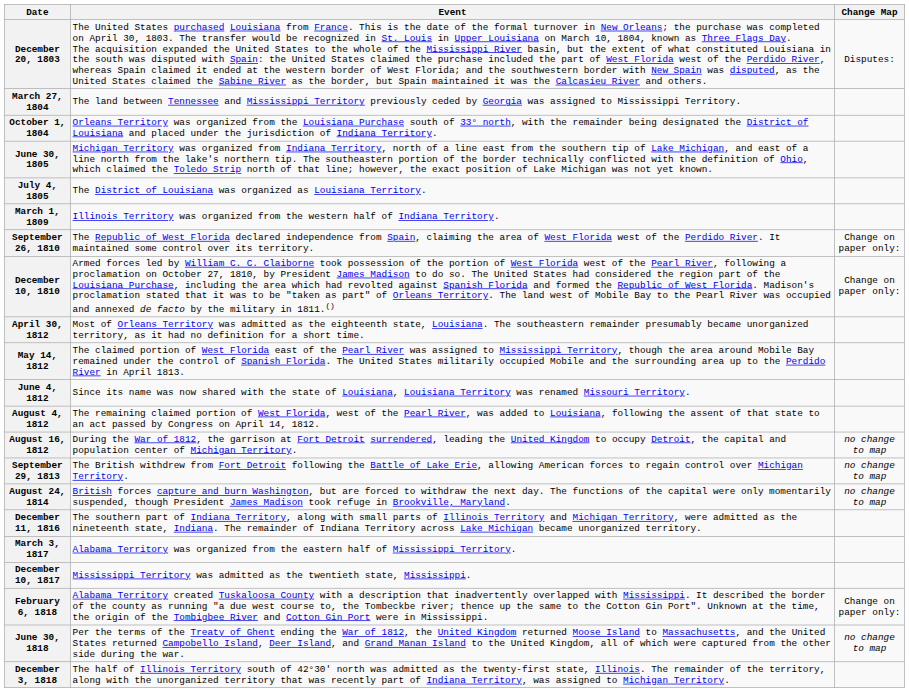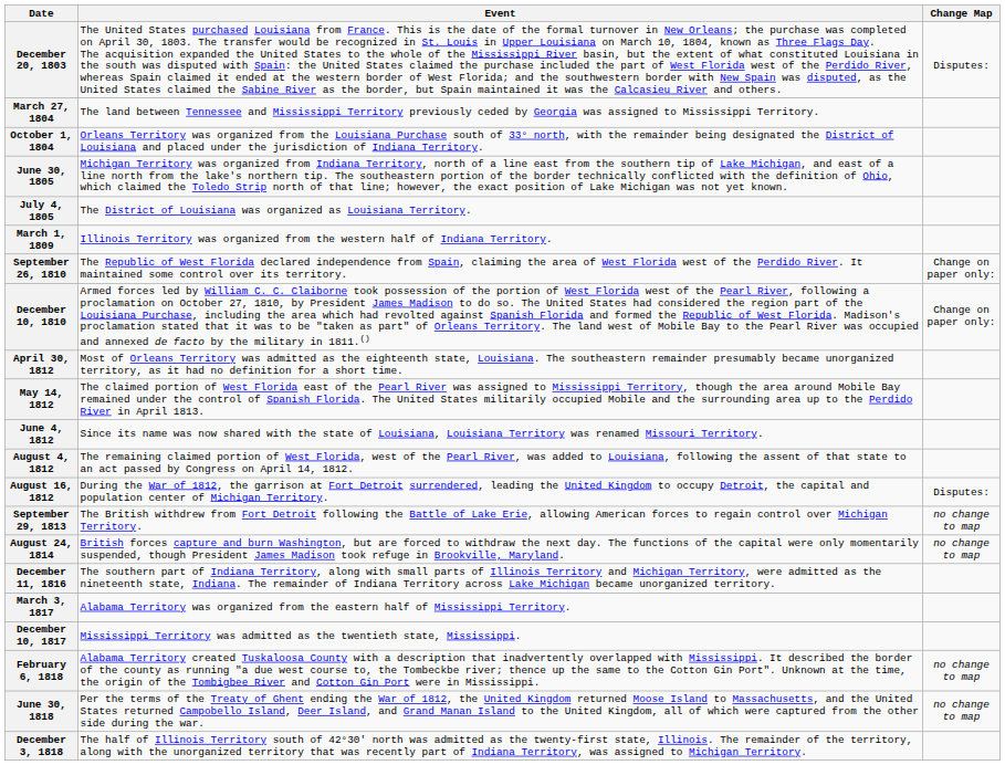 <table class="wikitable plainrowheaders">
 <tr>
 <th scope="col">Date</th>
 <th scope="col">Event</th>
 <th scope="col">Change Map</th>
 </tr>
 <tr>
 <th scope=row>December 20, 1803</th>
 <td>The United States <a href='#'>purchased</a> <a href='#'>Louisiana</a> from <a href='#'>France</a>. This is the date of the formal turnover in <a href='#'>New Orleans</a>; the purchase was completed on April 30, 1803. The transfer would be recognized in <a href='#'>St. Louis</a> in <a href='#'>Upper Louisiana</a> on March 10, 1804, known as <a href='#'>Three Flags Day</a>.<br>The acquisition expanded the United States to the whole of the <a href='#'>Mississippi River</a> basin, but the extent of what constituted Louisiana in the south was disputed with <a href='#'>Spain</a>: the United States claimed the purchase included the part of <a href='#'>West Florida</a> west of the <a href='#'>Perdido River</a>, whereas Spain claimed it ended at the western border of West Florida; and the southwestern border with <a href='#'>New Spain</a> was <a href='#'>disputed</a>, as the United States claimed the <a href='#'>Sabine River</a> as the border, but Spain maintained it was the <a href='#'>Calcasieu River</a> and others.</td>
 <td align="center"><br><br>Disputes:<br><br></td>
 </tr>
 <tr>
 <th scope=row>March 27, 1804</th>
 <td>The land between <a href='#'>Tennessee</a> and <a href='#'>Mississippi Territory</a> previously ceded by <a href='#'>Georgia</a> was assigned to Mississippi Territory.</td>
 <td></td>
 </tr>
 <tr>
 <th scope=row>October 1, 1804</th>
 <td><a href='#'>Orleans Territory</a> was organized from the <a href='#'>Louisiana Purchase</a> south of <a href='#'>33° north</a>, with the remainder being designated the <a href='#'>District of Louisiana</a> and placed under the jurisdiction of <a href='#'>Indiana Territory</a>.</td>
 <td></td>
 </tr>
 <tr>
 <th scope=row>June 30, 1805</th>
 <td><a href='#'>Michigan Territory</a> was organized from <a href='#'>Indiana Territory</a>, north of a line east from the southern tip of <a href='#'>Lake Michigan</a>, and east of a line north from the lake's northern tip. The southeastern portion of the border technically conflicted with the definition of <a href='#'>Ohio</a>, which claimed the <a href='#'>Toledo Strip</a> north of that line; however, the exact position of Lake Michigan was not yet known.</td>
 <td></td>
 </tr>
 <tr>
 <th scope=row>July 4, 1805</th>
 <td>The <a href='#'>District of Louisiana</a> was organized as <a href='#'>Louisiana Territory</a>.</td>
 <td></td>
 </tr>
 <tr>
 <th scope=row>March 1, 1809</th>
 <td><a href='#'>Illinois Territory</a> was organized from the western half of <a href='#'>Indiana Territory</a>.</td>
 <td></td>
 </tr>
 <tr>
 <th scope=row>September 26, 1810</th>
 <td>The <a href='#'>Republic of West Florida</a> declared independence from <a href='#'>Spain</a>, claiming the area of <a href='#'>West Florida</a> west of the <a href='#'>Perdido River</a>. It maintained some control over its territory.</td>
 <td align="center">Change on paper only:<br></td>
 </tr>
 <tr>
 <th scope=row>December 10, 1810</th>
 <td>Armed forces led by <a href='#'>William C. C. Claiborne</a> took possession of the portion of <a href='#'>West Florida</a> west of the <a href='#'>Pearl River</a>, following a proclamation on October 27, 1810, by President <a href='#'>James Madison</a> to do so. The United States had considered the region part of the <a href='#'>Louisiana Purchase</a>, including the area which had revolted against <a href='#'>Spanish Florida</a> and formed the <a href='#'>Republic of West Florida</a>. Madison's proclamation stated that it was to be "taken as part" of <a href='#'>Orleans Territory</a>. The land west of Mobile Bay to the Pearl River was occupied and annexed <em>de facto</em> by the military in 1811.<sup>()</sup></td>
 <td align="center">Change on paper only:<br></td>
 </tr>
 <tr>
 <th scope=row>April 30, 1812</th>
 <td>Most of <a href='#'>Orleans Territory</a> was admitted as the eighteenth state, <a href='#'>Louisiana</a>. The southeastern remainder presumably became unorganized territory, as it had no definition for a short time.</td>
 <td></td>
 </tr>
 <tr>
 <th scope=row>May 14, 1812</th>
 <td>The claimed portion of <a href='#'>West Florida</a> east of the <a href='#'>Pearl River</a> was assigned to <a href='#'>Mississippi Territory</a>, though the area around Mobile Bay remained under the control of <a href='#'>Spanish Florida</a>. The United States militarily occupied Mobile and the surrounding area up to the <a href='#'>Perdido River</a> in April 1813.</td>
 <td></td>
 </tr>
 <tr>
 <th scope=row>June 4, 1812</th>
 <td>Since its name was now shared with the state of <a href='#'>Louisiana</a>, <a href='#'>Louisiana Territory</a> was renamed <a href='#'>Missouri Territory</a>.</td>
 <td></td>
 </tr>
 <tr>
 <th scope=row>August 4, 1812</th>
 <td>The remaining claimed portion of <a href='#'>West Florida</a>, west of the <a href='#'>Pearl River</a>, was added to <a href='#'>Louisiana</a>, following the assent of that state to an act passed by Congress on April 14, 1812.</td>
 <td></td>
 </tr>
 <tr>
 <th scope=row>August 16, 1812</th>
 <td>During the <a href='#'>War of 1812</a>, the garrison at <a href='#'>Fort Detroit</a> <a href='#'>surrendered</a>, leading the <a href='#'>United Kingdom</a> to occupy <a href='#'>Detroit</a>, the capital and population center of <a href='#'>Michigan Territory</a>.</td>
-<td align="center"><em>no change to map</em></td>
+<td align="center">Disputes:<br></td>
 </tr>
 <tr>
 <th scope=row>September 29, 1813</th>
 <td>The British withdrew from <a href='#'>Fort Detroit</a> following the <a href='#'>Battle of Lake Erie</a>, allowing American forces to regain control over <a href='#'>Michigan Territory</a>.</td>
 <td align="center"><em>no change to map</em></td>
 </tr>
 <tr>
 <th scope=row>August 24, 1814</th>
 <td><a href='#'>British</a> forces <a href='#'>capture and burn Washington</a>, but are forced to withdraw the next day. The functions of the capital were only momentarily suspended, though President <a href='#'>James Madison</a> took refuge in <a href='#'>Brookville, Maryland</a>.</td>
 <td align="center"><em>no change to map</em></td>
 </tr>
 <tr>
 <th scope=row>December 11, 1816</th>
 <td>The southern part of <a href='#'>Indiana Territory</a>, along with small parts of <a href='#'>Illinois Territory</a> and <a href='#'>Michigan Territory</a>, were admitted as the nineteenth state, <a href='#'>Indiana</a>. The remainder of Indiana Territory across <a href='#'>Lake Michigan</a> became unorganized territory.</td>
 <td></td>
 </tr>
 <tr>
 <th scope=row>March 3, 1817</th>
 <td><a href='#'>Alabama Territory</a> was organized from the eastern half of <a href='#'>Mississippi Territory</a>.</td>
 <td></td>
 </tr>
 <tr>
 <th scope=row>December 10, 1817</th>
 <td><a href='#'>Mississippi Territory</a> was admitted as the twentieth state, <a href='#'>Mississippi</a>.</td>
 <td></td>
 </tr>
 <tr>
 <th scope=row>February 6, 1818</th>
 <td><a href='#'>Alabama Territory</a> created <a href='#'>Tuskaloosa County</a> with a description that inadvertently overlapped with <a href='#'>Mississippi</a>. It described the border of the county as running "a due west course to, the Tombeckbe river; thence up the same to the Cotton Gin Port". Unknown at the time, the origin of the <a href='#'>Tombigbee River</a> and <a href='#'>Cotton Gin Port</a> were in Mississippi.</td>
-<td align="center">Change on paper only:<br></td>
+<td align="center"><em>no change to map</em></td>
 </tr>
 <tr>
 <th scope=row>June 30, 1818</th>
 <td>Per the terms of the <a href='#'>Treaty of Ghent</a> ending the <a href='#'>War of 1812</a>, the <a href='#'>United Kingdom</a> returned <a href='#'>Moose Island</a> to <a href='#'>Massachusetts</a>, and the United States returned <a href='#'>Campobello Island</a>, <a href='#'>Deer Island</a>, and <a href='#'>Grand Manan Island</a> to the United Kingdom, all of which were captured from the other side during the war.</td>
 <td align="center"><em>no change to map</em></td>
 </tr>
 <tr>
 <th scope=row>December 3, 1818</th>
 <td>The half of <a href='#'>Illinois Territory</a> south of 42°30′ north was admitted as the twenty-first state, <a href='#'>Illinois</a>. The remainder of the territory, along with the unorganized territory that was recently part of <a href='#'>Indiana Territory</a>, was assigned to <a href='#'>Michigan Territory</a>.</td>
 <td></td>
 </tr>
 </table>
